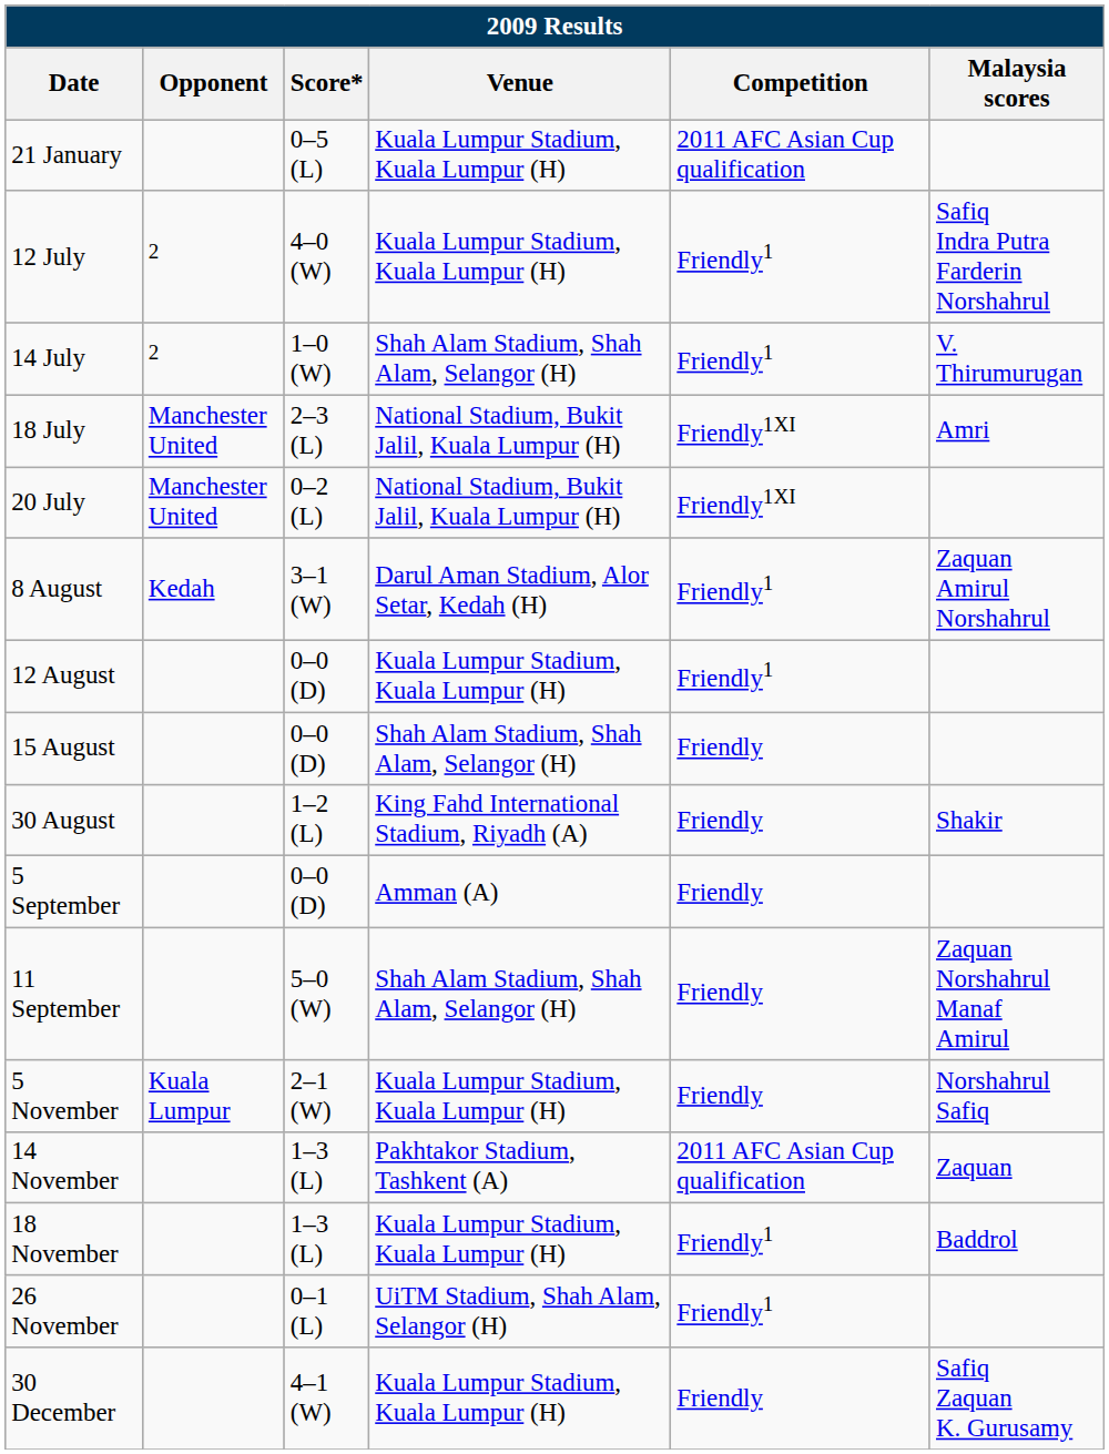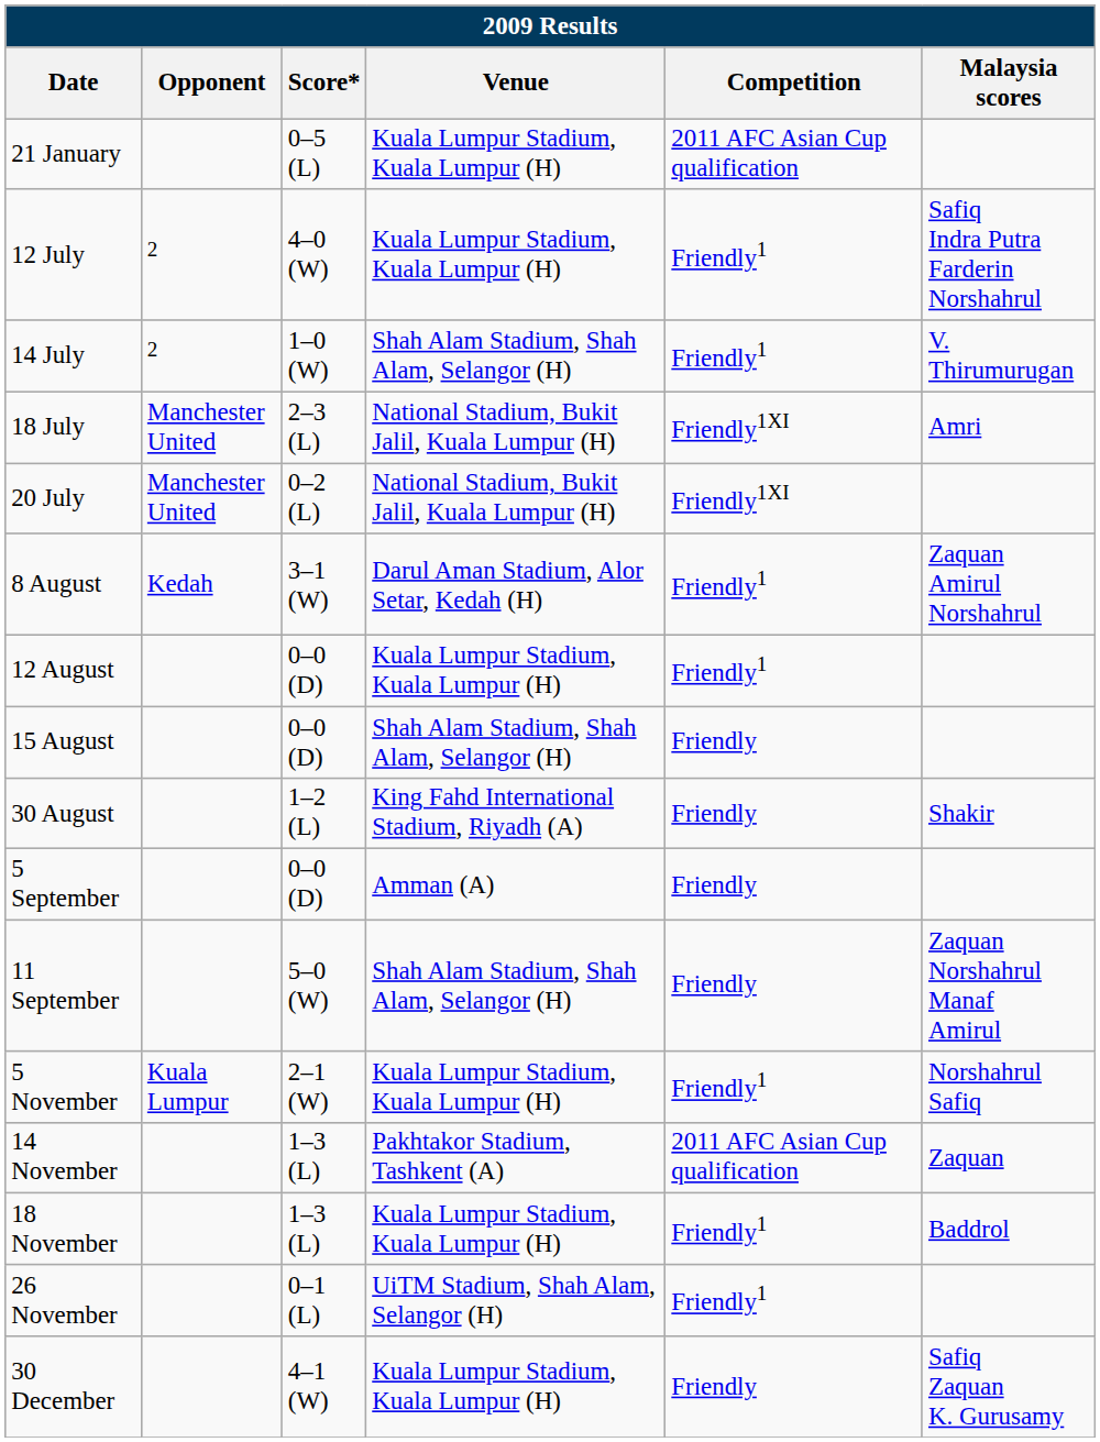 <table class="wikitable" width=100% style="text-align:left;font-size:90%;">
 <tr>
 <th colspan=9 style="background: #013A5E; color: #FFFFFF;">2009 Results</th>
 </tr>
 <tr>
 <th width=80>Date</th>
 <th width=80>Opponent</th>
 <th width=20>Score*</th>
 <th width=250>Venue</th>
 <th width=200>Competition</th>
 <th width=100>Malaysia scores</th>
 </tr>
 <tr>
 <td>21 January</td>
 <td></td>
 <td>0–5 (L)</td>
 <td><a href='#'>Kuala Lumpur Stadium</a>, <a href='#'>Kuala Lumpur</a> (H)</td>
 <td><a href='#'>2011 AFC Asian Cup qualification</a></td>
 <td></td>
 </tr>
 <tr>
 <td>12 July</td>
 <td><sup>2</sup></td>
 <td>4–0 (W)</td>
 <td><a href='#'>Kuala Lumpur Stadium</a>, <a href='#'>Kuala Lumpur</a> (H)</td>
 <td><a href='#'>Friendly</a><sup>1</sup></td>
 <td><a href='#'>Safiq</a> <br><a href='#'>Indra Putra</a> <br><a href='#'>Farderin</a> <br><a href='#'>Norshahrul</a> </td>
 </tr>
 <tr>
 <td>14 July</td>
 <td><sup>2</sup></td>
 <td>1–0 (W)</td>
 <td><a href='#'>Shah Alam Stadium</a>, <a href='#'>Shah Alam</a>, <a href='#'>Selangor</a> (H)</td>
 <td><a href='#'>Friendly</a><sup>1</sup></td>
 <td><a href='#'>V. Thirumurugan</a> </td>
 </tr>
 <tr>
 <td>18 July</td>
 <td> <a href='#'>Manchester United</a></td>
 <td>2–3 (L)</td>
 <td><a href='#'>National Stadium, Bukit Jalil</a>, <a href='#'>Kuala Lumpur</a> (H)</td>
 <td><a href='#'>Friendly</a><sup>1XI</sup></td>
 <td><a href='#'>Amri</a> </td>
 </tr>
 <tr>
 <td>20 July</td>
 <td> <a href='#'>Manchester United</a></td>
 <td>0–2 (L)</td>
 <td><a href='#'>National Stadium, Bukit Jalil</a>, <a href='#'>Kuala Lumpur</a> (H)</td>
 <td><a href='#'>Friendly</a><sup>1XI</sup></td>
 <td></td>
 </tr>
 <tr>
 <td>8 August</td>
 <td> <a href='#'>Kedah</a></td>
 <td>3–1 (W)</td>
 <td><a href='#'>Darul Aman Stadium</a>, <a href='#'>Alor Setar</a>, <a href='#'>Kedah</a> (H)</td>
 <td><a href='#'>Friendly</a><sup>1</sup></td>
 <td><a href='#'>Zaquan</a> <br><a href='#'>Amirul</a> <br><a href='#'>Norshahrul</a> </td>
 </tr>
 <tr>
 <td>12 August</td>
 <td></td>
 <td>0–0 (D)</td>
 <td><a href='#'>Kuala Lumpur Stadium</a>, <a href='#'>Kuala Lumpur</a> (H)</td>
 <td><a href='#'>Friendly</a><sup>1</sup></td>
 <td></td>
 </tr>
 <tr>
 <td>15 August</td>
 <td></td>
 <td>0–0 (D)</td>
 <td><a href='#'>Shah Alam Stadium</a>, <a href='#'>Shah Alam</a>, <a href='#'>Selangor</a> (H)</td>
 <td><a href='#'>Friendly</a></td>
 <td></td>
 </tr>
 <tr>
 <td>30 August</td>
 <td></td>
 <td>1–2 (L)</td>
 <td><a href='#'>King Fahd International Stadium</a>, <a href='#'>Riyadh</a> (A)</td>
 <td><a href='#'>Friendly</a></td>
 <td><a href='#'>Shakir</a> </td>
 </tr>
 <tr>
 <td>5 September</td>
 <td></td>
 <td>0–0 (D)</td>
 <td><a href='#'>Amman</a> (A)</td>
 <td><a href='#'>Friendly</a></td>
 <td></td>
 </tr>
 <tr>
 <td>11 September</td>
 <td></td>
 <td>5–0 (W)</td>
 <td><a href='#'>Shah Alam Stadium</a>, <a href='#'>Shah Alam</a>, <a href='#'>Selangor</a> (H)</td>
 <td><a href='#'>Friendly</a></td>
 <td><a href='#'>Zaquan</a> <br><a href='#'>Norshahrul</a> <br><a href='#'>Manaf</a> <br><a href='#'>Amirul</a> </td>
 </tr>
 <tr>
 <td>5 November</td>
 <td> <a href='#'>Kuala Lumpur</a></td>
 <td>2–1 (W)</td>
 <td><a href='#'>Kuala Lumpur Stadium</a>, <a href='#'>Kuala Lumpur</a> (H)</td>
-<td><a href='#'>Friendly</a></td>
+<td><a href='#'>Friendly</a><sup>1</sup></td>
 <td><a href='#'>Norshahrul</a> <br><a href='#'>Safiq</a> </td>
 </tr>
 <tr>
 <td>14 November</td>
 <td></td>
 <td>1–3 (L)</td>
 <td><a href='#'>Pakhtakor Stadium</a>, <a href='#'>Tashkent</a> (A)</td>
 <td><a href='#'>2011 AFC Asian Cup qualification</a></td>
 <td><a href='#'>Zaquan</a> </td>
 </tr>
 <tr>
 <td>18 November</td>
 <td></td>
 <td>1–3 (L)</td>
 <td><a href='#'>Kuala Lumpur Stadium</a>, <a href='#'>Kuala Lumpur</a> (H)</td>
 <td><a href='#'>Friendly</a><sup>1</sup></td>
 <td><a href='#'>Baddrol</a> </td>
 </tr>
 <tr>
 <td>26 November</td>
 <td></td>
 <td>0–1 (L)</td>
 <td><a href='#'>UiTM Stadium</a>, <a href='#'>Shah Alam</a>, <a href='#'>Selangor</a> (H)</td>
 <td><a href='#'>Friendly</a><sup>1</sup></td>
 <td></td>
 </tr>
 <tr>
 <td>30 December</td>
 <td></td>
 <td>4–1 (W)</td>
 <td><a href='#'>Kuala Lumpur Stadium</a>, <a href='#'>Kuala Lumpur</a> (H)</td>
 <td><a href='#'>Friendly</a></td>
 <td><a href='#'>Safiq</a> <br><a href='#'>Zaquan</a> <br><a href='#'>K. Gurusamy</a> </td>
 </tr>
 </table>
